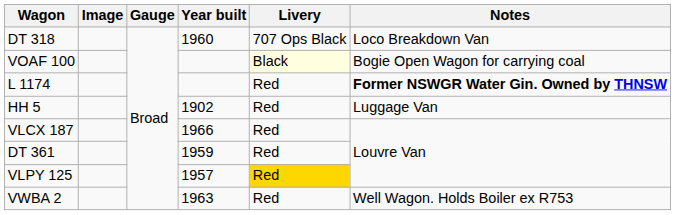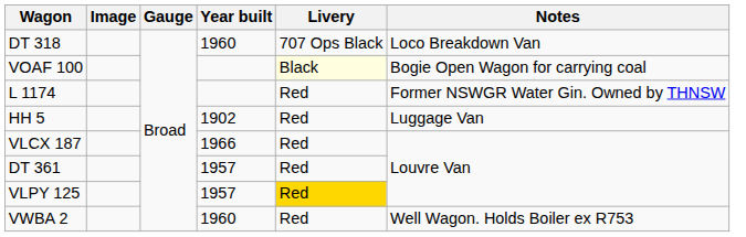 <table class="wikitable">
 <tr>
 <th>Wagon</th>
 <th>Image</th>
 <th>Gauge</th>
 <th>Year built</th>
 <th>Livery</th>
 <th>Notes</th>
 </tr>
 <tr>
 <td>DT 318</td>
 <td></td>
 <td rowspan="8">Broad</td>
 <td>1960</td>
 <td>707 Ops Black</td>
 <td>Loco Breakdown Van</td>
 </tr>
 <tr>
 <td>VOAF 100</td>
 <td></td>
 <td></td>
 <td style="background: lightyellow;">Black</td>
 <td>Bogie Open Wagon for carrying coal</td>
 </tr>
 <tr>
 <td>L 1174</td>
 <td></td>
 <td></td>
 <td>Red</td>
-<td><strong>Former NSWGR Water Gin. Owned by <a href='#'>THNSW</a></strong></td>
+<td>Former NSWGR Water Gin. Owned by <a href='#'>THNSW</a></td>
 </tr>
 <tr>
 <td>HH  5</td>
 <td></td>
 <td>1902</td>
 <td>Red</td>
 <td>Luggage Van</td>
 </tr>
 <tr>
 <td>VLCX 187</td>
 <td></td>
 <td>1966</td>
 <td>Red</td>
 <td rowspan="3">Louvre Van</td>
 </tr>
 <tr>
 <td>DT 361</td>
 <td></td>
-<td>1959</td>
+<td>1957</td>
 <td>Red</td>
 </tr>
 <tr>
 <td>VLPY 125</td>
 <td></td>
 <td>1957</td>
 <td style="background: gold;">Red</td>
 </tr>
 <tr>
 <td>VWBA 2</td>
 <td></td>
-<td>1963</td>
+<td>1960</td>
 <td>Red</td>
 <td>Well Wagon. Holds Boiler ex R753</td>
 </tr>
 </table>
